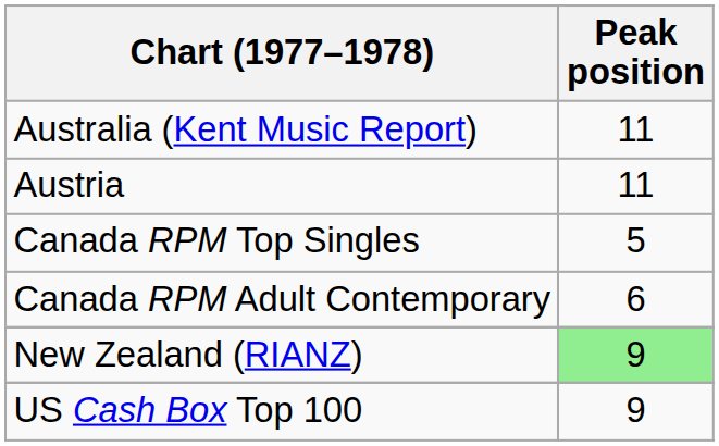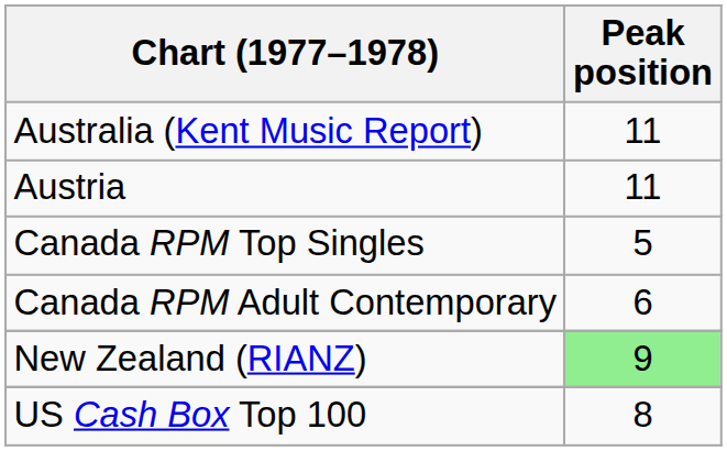 <table class="wikitable sortable">
 <tr>
 <th scope="col">Chart (1977–1978)</th>
 <th scope="col">Peak<br>position</th>
 </tr>
 <tr>
 <td>Australia (<a href='#'>Kent Music Report</a>)</td>
 <td style="text-align:center;">11</td>
 </tr>
 <tr>
 <td align="left">Austria</td>
 <td style="text-align:center;">11</td>
 </tr>
 <tr>
 <td align="left">Canada <em>RPM</em> Top Singles</td>
 <td style="text-align:center;">5</td>
 </tr>
 <tr>
 <td align="left">Canada <em>RPM</em> Adult Contemporary</td>
 <td style="text-align:center;">6</td>
 </tr>
 <tr>
 </tr>
 <tr>
 <td align="left">New Zealand (<a href='#'>RIANZ</a>)</td>
 <td style="background: lightgreen; text-align:center;">9</td>
 </tr>
 <tr>
 </tr>
 <tr>
 </tr>
 <tr>
 </tr>
 <tr>
 <td align="left">US <em><a href='#'>Cash Box</a></em> Top 100</td>
-<td style="text-align:center;">9</td>
+<td style="text-align:center;">8</td>
 </tr>
 </table>
